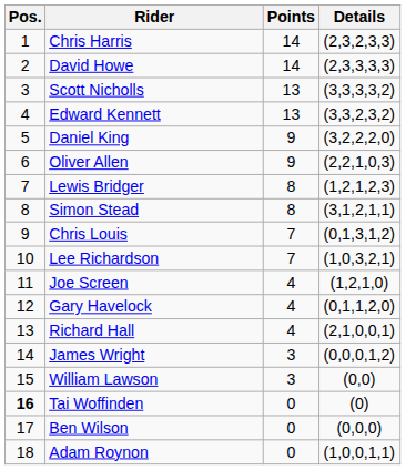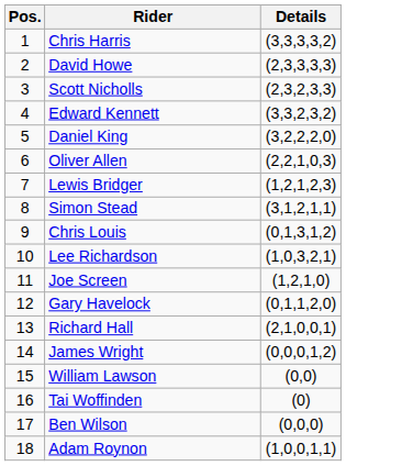 <table class=wikitable style="font-size:93%;">
 <tr>
 <th width=25px>Pos.</th>
 <th width=200px>Rider</th>
-<th width=40px>Points</th>
 <th width=70px>Details</th>
 </tr>
 <tr align=center >
 <td>1</td>
 <td align=left><a href='#'>Chris Harris</a></td>
-<td>14</td>
-<td>(2,3,2,3,3)</td>
+<td>(3,3,3,3,2)</td>
 </tr>
 <tr align=center >
 <td>2</td>
 <td align=left><a href='#'>David Howe</a></td>
-<td>14</td>
 <td>(2,3,3,3,3)</td>
 </tr>
 <tr align=center >
 <td>3</td>
 <td align=left><a href='#'>Scott Nicholls</a></td>
-<td>13</td>
-<td>(3,3,3,3,2)</td>
+<td>(2,3,2,3,3)</td>
 </tr>
 <tr align=center >
 <td>4</td>
 <td align=left><a href='#'>Edward Kennett</a></td>
-<td>13</td>
 <td>(3,3,2,3,2)</td>
 </tr>
 <tr align=center  >
 <td>5</td>
 <td align=left><a href='#'>Daniel King</a></td>
-<td>9</td>
 <td>(3,2,2,2,0)</td>
 </tr>
 <tr align=center >
 <td>6</td>
 <td align=left><a href='#'>Oliver Allen</a></td>
-<td>9</td>
 <td>(2,2,1,0,3)</td>
 </tr>
 <tr align=center>
 <td>7</td>
 <td align=left><a href='#'>Lewis Bridger</a></td>
-<td>8</td>
 <td>(1,2,1,2,3)</td>
 </tr>
 <tr align=center>
 <td>8</td>
 <td align=left><a href='#'>Simon Stead</a></td>
-<td>8</td>
 <td>(3,1,2,1,1)</td>
 </tr>
 <tr align=center>
 <td>9</td>
 <td align=left><a href='#'>Chris Louis</a></td>
-<td>7</td>
 <td>(0,1,3,1,2)</td>
 </tr>
 <tr align=center>
 <td>10</td>
 <td align=left><a href='#'>Lee Richardson</a></td>
-<td>7</td>
 <td>(1,0,3,2,1)</td>
 </tr>
 <tr align=center>
 <td>11</td>
 <td align=left><a href='#'>Joe Screen</a></td>
-<td>4</td>
 <td>(1,2,1,0)</td>
 </tr>
 <tr align=center>
 <td>12</td>
 <td align=left><a href='#'>Gary Havelock</a></td>
-<td>4</td>
 <td>(0,1,1,2,0)</td>
 </tr>
 <tr align=center>
 <td>13</td>
 <td align=left><a href='#'>Richard Hall</a></td>
-<td>4</td>
 <td>(2,1,0,0,1)</td>
 </tr>
 <tr align=center>
 <td>14</td>
 <td align=left><a href='#'>James Wright</a></td>
-<td>3</td>
 <td>(0,0,0,1,2)</td>
 </tr>
 <tr align=center>
 <td>15</td>
 <td align=left><a href='#'>William Lawson</a></td>
-<td>3</td>
 <td>(0,0)</td>
 </tr>
 <tr align=center>
-<td><strong>16</strong></td>
+<td>16</td>
 <td align=left><a href='#'>Tai Woffinden</a></td>
-<td>0</td>
 <td>(0)</td>
 </tr>
 <tr align=center>
 <td>17</td>
 <td align=left><a href='#'>Ben Wilson</a></td>
-<td>0</td>
 <td>(0,0,0)</td>
 </tr>
 <tr align=center>
 <td>18</td>
 <td align=left><a href='#'>Adam Roynon</a></td>
-<td>0</td>
 <td>(1,0,0,1,1)</td>
 </tr>
 </table>
